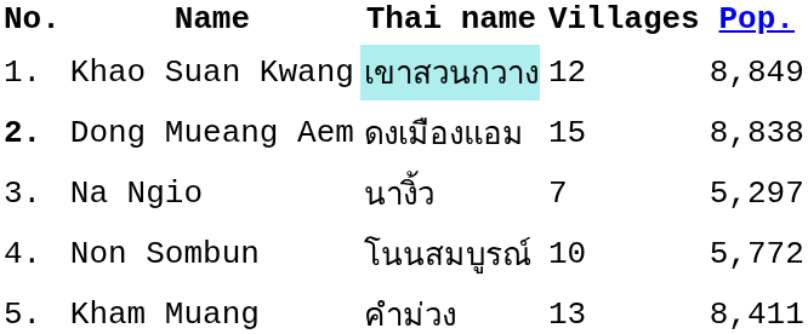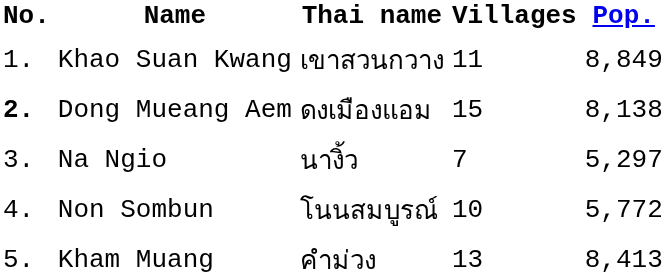 <table>
 <tr>
 <th>No.</th>
 <th>Name</th>
 <th>Thai name</th>
 <th>Villages</th>
 <th><a href='#'>Pop.</a></th>
 </tr>
 <tr>
 <td>1.</td>
 <td>Khao Suan Kwang</td>
-<td style="background: paleturquoise;">เขาสวนกวาง</td>
-<td>12</td>
+<td>เขาสวนกวาง</td>
+<td>11</td>
 <td>8,849</td>
 <td></td>
 </tr>
 <tr>
 <td><strong>2.</strong></td>
 <td>Dong Mueang Aem</td>
 <td>ดงเมืองแอม</td>
 <td>15</td>
-<td>8,838</td>
+<td>8,138</td>
 <td></td>
 </tr>
 <tr>
 <td>3.</td>
 <td>Na Ngio</td>
 <td>นางิ้ว</td>
 <td>7</td>
 <td>5,297</td>
 <td></td>
 </tr>
 <tr>
 <td>4.</td>
 <td>Non Sombun</td>
 <td>โนนสมบูรณ์</td>
 <td>10</td>
 <td>5,772</td>
 <td></td>
 </tr>
 <tr>
 <td>5.</td>
 <td>Kham Muang</td>
 <td>คำม่วง</td>
 <td>13</td>
-<td>8,411</td>
+<td>8,413</td>
 <td></td>
 </tr>
 </table>
